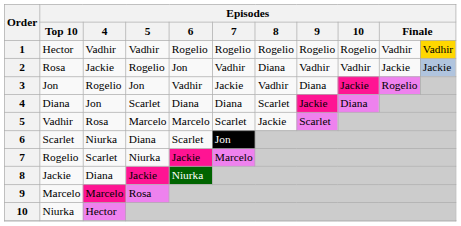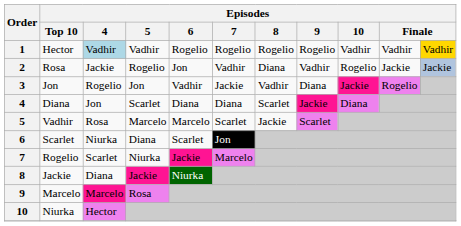 <table class="wikitable">
 <tr>
 <th rowspan=2>Order</th>
 <th colspan=10>Episodes</th>
 </tr>
 <tr>
 <th>Top 10</th>
 <th>4</th>
 <th>5</th>
 <th>6</th>
 <th>7</th>
 <th>8</th>
 <th>9</th>
 <th>10</th>
 <th colspan=2>Finale</th>
 </tr>
 <tr>
 <th>1</th>
 <td>Hector</td>
-<td>Vadhir</td>
+<td style="background: lightblue;">Vadhir</td>
 <td>Vadhir</td>
 <td>Rogelio</td>
 <td>Rogelio</td>
 <td>Rogelio</td>
 <td>Rogelio</td>
-<td>Rogelio</td>
+<td>Vadhir</td>
 <td>Vadhir</td>
 <td style="background:Gold;">Vadhir</td>
 </tr>
 <tr>
 <th>2</th>
 <td>Rosa</td>
 <td>Jackie</td>
 <td>Rogelio</td>
 <td>Jon</td>
 <td>Vadhir</td>
 <td>Diana</td>
 <td>Vadhir</td>
-<td>Vadhir</td>
+<td>Rogelio</td>
 <td>Jackie</td>
 <td style="background:#b0c4de;">Jackie</td>
 </tr>
 <tr>
 <th>3</th>
 <td>Jon</td>
 <td>Rogelio</td>
 <td>Jon</td>
 <td>Vadhir</td>
 <td>Jackie</td>
 <td>Vadhir</td>
 <td>Diana</td>
 <td style="background:DeepPink;">Jackie</td>
 <td style="background:violet;">Rogelio</td>
 <td style="background:#ccc;" colspan="2"></td>
 </tr>
 <tr>
 <th>4</th>
 <td>Diana</td>
 <td>Jon</td>
 <td>Scarlet</td>
 <td>Diana</td>
 <td>Diana</td>
 <td>Scarlet</td>
 <td style="background:DeepPink;">Jackie</td>
 <td style="background:violet;">Diana</td>
 <td style="background:#ccc;" colspan="2"></td>
 </tr>
 <tr>
 <th>5</th>
 <td>Vadhir</td>
 <td>Rosa</td>
 <td>Marcelo</td>
 <td>Marcelo</td>
 <td>Scarlet</td>
 <td>Jackie</td>
 <td style="background:violet;">Scarlet</td>
 <td style="background:#ccc;" colspan="3"></td>
 </tr>
 <tr>
 <th>6</th>
 <td>Scarlet</td>
 <td>Niurka</td>
 <td>Diana</td>
 <td>Scarlet</td>
 <td style="background:Black; color:white;">Jon</td>
 <td style="background:#ccc;" colspan="5"></td>
 </tr>
 <tr>
 <th>7</th>
 <td>Rogelio</td>
 <td>Scarlet</td>
 <td>Niurka</td>
 <td style="background:DeepPink;">Jackie</td>
 <td style="background:violet;">Marcelo</td>
 <td style="background:#ccc;" colspan="5"></td>
 </tr>
 <tr>
 <th>8</th>
 <td>Jackie</td>
 <td>Diana</td>
 <td style="background:DeepPink;">Jackie</td>
 <td style="background:darkgreen; color:white;">Niurka</td>
 <td style="background:#ccc;" colspan="6"></td>
 </tr>
 <tr>
 <th>9</th>
 <td>Marcelo</td>
 <td style="background:DeepPink;">Marcelo</td>
 <td style="background:violet;">Rosa</td>
 <td style="background:#ccc;" colspan="7"></td>
 </tr>
 <tr>
 <th>10</th>
 <td>Niurka</td>
 <td style="background:violet;">Hector</td>
 <td style="background:#ccc;" colspan="8"></td>
 </tr>
 <tr>
 </tr>
 </table>
